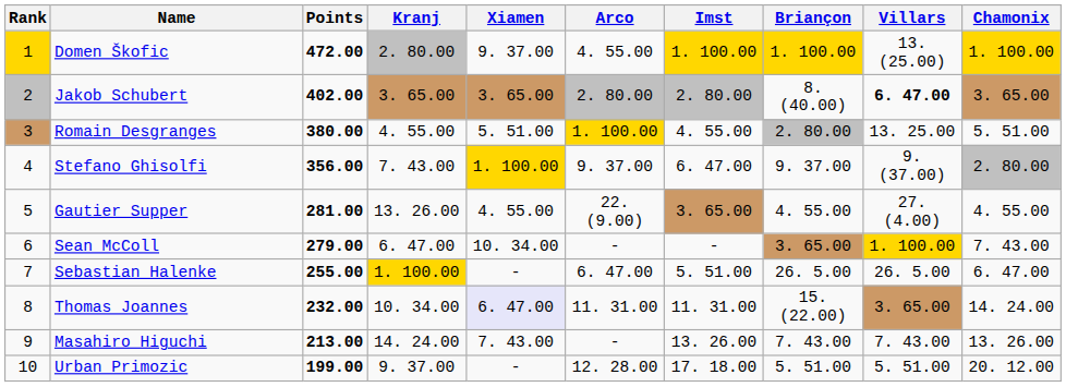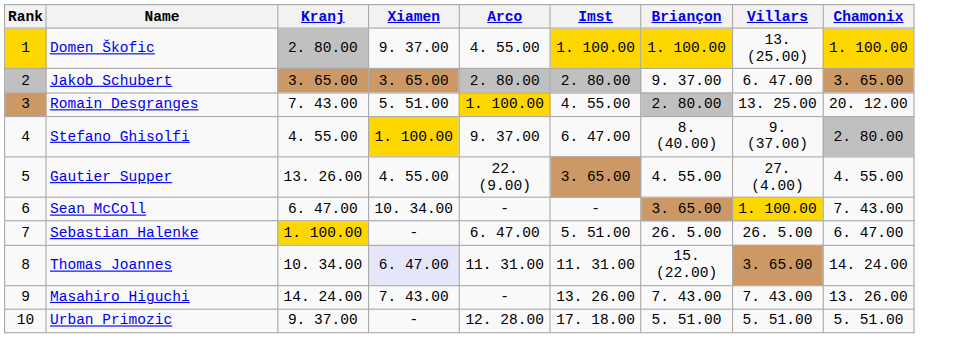 <table class="wikitable sortable">
 <tr>
 <th>Rank</th>
 <th width = "200">Name</th>
-<th>Points</th>
 <th width = "75" data-sort-type="number"><a href='#'>Kranj</a></th>
 <th width = "75" data-sort-type="number"><a href='#'>Xiamen</a></th>
 <th width = "75" data-sort-type="number"><a href='#'>Arco</a></th>
 <th width = "75" data-sort-type="number"><a href='#'>Imst</a></th>
 <th width = "75" data-sort-type="number"><a href='#'>Briançon</a></th>
 <th width = "75" data-sort-type="number"><a href='#'>Villars</a></th>
 <th width = "75" data-sort-type="number"><a href='#'>Chamonix</a></th>
 </tr>
 <tr>
 <td align="center" style="background: gold">1</td>
 <td> <a href='#'>Domen Škofic</a></td>
-<td align="center"><strong>472.00	</strong></td>
 <td align="center" style="background: silver">2. 80.00</td>
 <td align="center">9. 37.00</td>
 <td align="center">4. 55.00</td>
 <td align="center" style="background: gold">1. 100.00</td>
 <td align="center" style="background: gold">1. 100.00</td>
 <td align="center">13. (25.00)</td>
 <td align="center" style="background: gold">1. 100.00</td>
 </tr>
 <tr>
 <td align="center" style="background: silver">2</td>
 <td> <a href='#'>Jakob Schubert</a></td>
-<td align="center"><strong>402.00	</strong></td>
 <td align="center" style="background: #cc9966">3. 65.00</td>
 <td align="center" style="background: #cc9966">3. 65.00</td>
 <td align="center" style="background: silver">2. 80.00</td>
 <td align="center" style="background: silver">2. 80.00</td>
-<td align="center">8. (40.00)</td>
-<td align="center"><strong>6. 47.00</strong></td>
+<td align="center">9. 37.00</td>
+<td align="center">6. 47.00</td>
 <td align="center" style="background: #cc9966">3. 65.00</td>
 </tr>
 <tr>
 <td align="center" style="background: #cc9966">3</td>
 <td> <a href='#'>Romain Desgranges</a></td>
-<td align="center"><strong>380.00		</strong></td>
-<td align="center">4. 55.00</td>
+<td align="center">7. 43.00</td>
 <td align="center">5. 51.00</td>
 <td align="center" style="background: gold">1. 100.00</td>
 <td align="center">4. 55.00</td>
 <td align="center" style="background: silver">2. 80.00</td>
 <td align="center">13. 25.00</td>
-<td align="center">5. 51.00</td>
+<td align="center">20. 12.00</td>
 </tr>
 <tr>
 <td align="center">4</td>
 <td> <a href='#'>Stefano Ghisolfi</a></td>
-<td align="center"><strong>356.00		</strong></td>
-<td align="center">7. 43.00</td>
+<td align="center">4. 55.00</td>
 <td align="center" style="background: gold">1. 100.00</td>
 <td align="center">9. 37.00</td>
 <td align="center">6. 47.00</td>
-<td align="center">9. 37.00</td>
+<td align="center">8. (40.00)</td>
 <td align="center">9. (37.00)</td>
 <td align="center" style="background: silver">2. 80.00</td>
 </tr>
 <tr>
 <td align="center">5</td>
 <td> <a href='#'>Gautier Supper</a></td>
-<td align="center"><strong>281.00		</strong></td>
 <td align="center">13. 26.00</td>
 <td align="center">4. 55.00</td>
 <td align="center">22. (9.00)</td>
 <td align="center" style="background: #cc9966">3. 65.00</td>
 <td align="center">4. 55.00</td>
 <td align="center">27. (4.00)</td>
 <td align="center">4. 55.00</td>
 </tr>
 <tr>
 <td align="center">6</td>
 <td> <a href='#'>Sean McColl</a></td>
-<td align="center"><strong>279.00			</strong></td>
 <td align="center">6. 47.00</td>
 <td align="center">10. 34.00</td>
 <td align="center">-</td>
 <td align="center">-</td>
 <td align="center" style="background: #cc9966">3. 65.00</td>
 <td align="center" style="background: gold">1. 100.00</td>
 <td align="center">7. 43.00</td>
 </tr>
 <tr>
 <td align="center">7</td>
 <td> <a href='#'>Sebastian Halenke</a></td>
-<td align="center"><strong>255.00	</strong></td>
 <td align="center" style="background: gold">1. 100.00</td>
 <td align="center">-</td>
 <td align="center">6. 47.00</td>
 <td align="center">5. 51.00</td>
 <td align="center">26. 5.00</td>
 <td align="center">26. 5.00</td>
 <td align="center">6. 47.00</td>
 </tr>
 <tr>
 <td align="center">8</td>
 <td> <a href='#'>Thomas Joannes</a></td>
-<td align="center"><strong>232.00	</strong></td>
 <td align="center">10. 34.00</td>
 <td align="center" style="background: lavender;">6. 47.00</td>
 <td align="center">11. 31.00</td>
 <td align="center">11. 31.00</td>
 <td align="center">15. (22.00)</td>
 <td align="center" style="background: #cc9966">3. 65.00</td>
 <td align="center">14. 24.00</td>
 </tr>
 <tr>
 <td align="center">9</td>
 <td> <a href='#'>Masahiro Higuchi</a></td>
-<td align="center"><strong>213.00	</strong></td>
 <td align="center">14. 24.00</td>
 <td align="center">7. 43.00</td>
 <td align="center">-</td>
 <td align="center">13. 26.00</td>
 <td align="center">7. 43.00</td>
 <td align="center">7. 43.00</td>
 <td align="center">13. 26.00</td>
 </tr>
 <tr>
 <td align="center">10</td>
 <td> <a href='#'>Urban Primozic</a></td>
-<td align="center"><strong>199.00		</strong></td>
 <td align="center">9. 37.00</td>
 <td align="center">-</td>
 <td align="center">12. 28.00</td>
 <td align="center">17. 18.00</td>
 <td align="center">5. 51.00</td>
 <td align="center">5. 51.00</td>
-<td align="center">20. 12.00</td>
+<td align="center">5. 51.00</td>
 </tr>
 </table>
